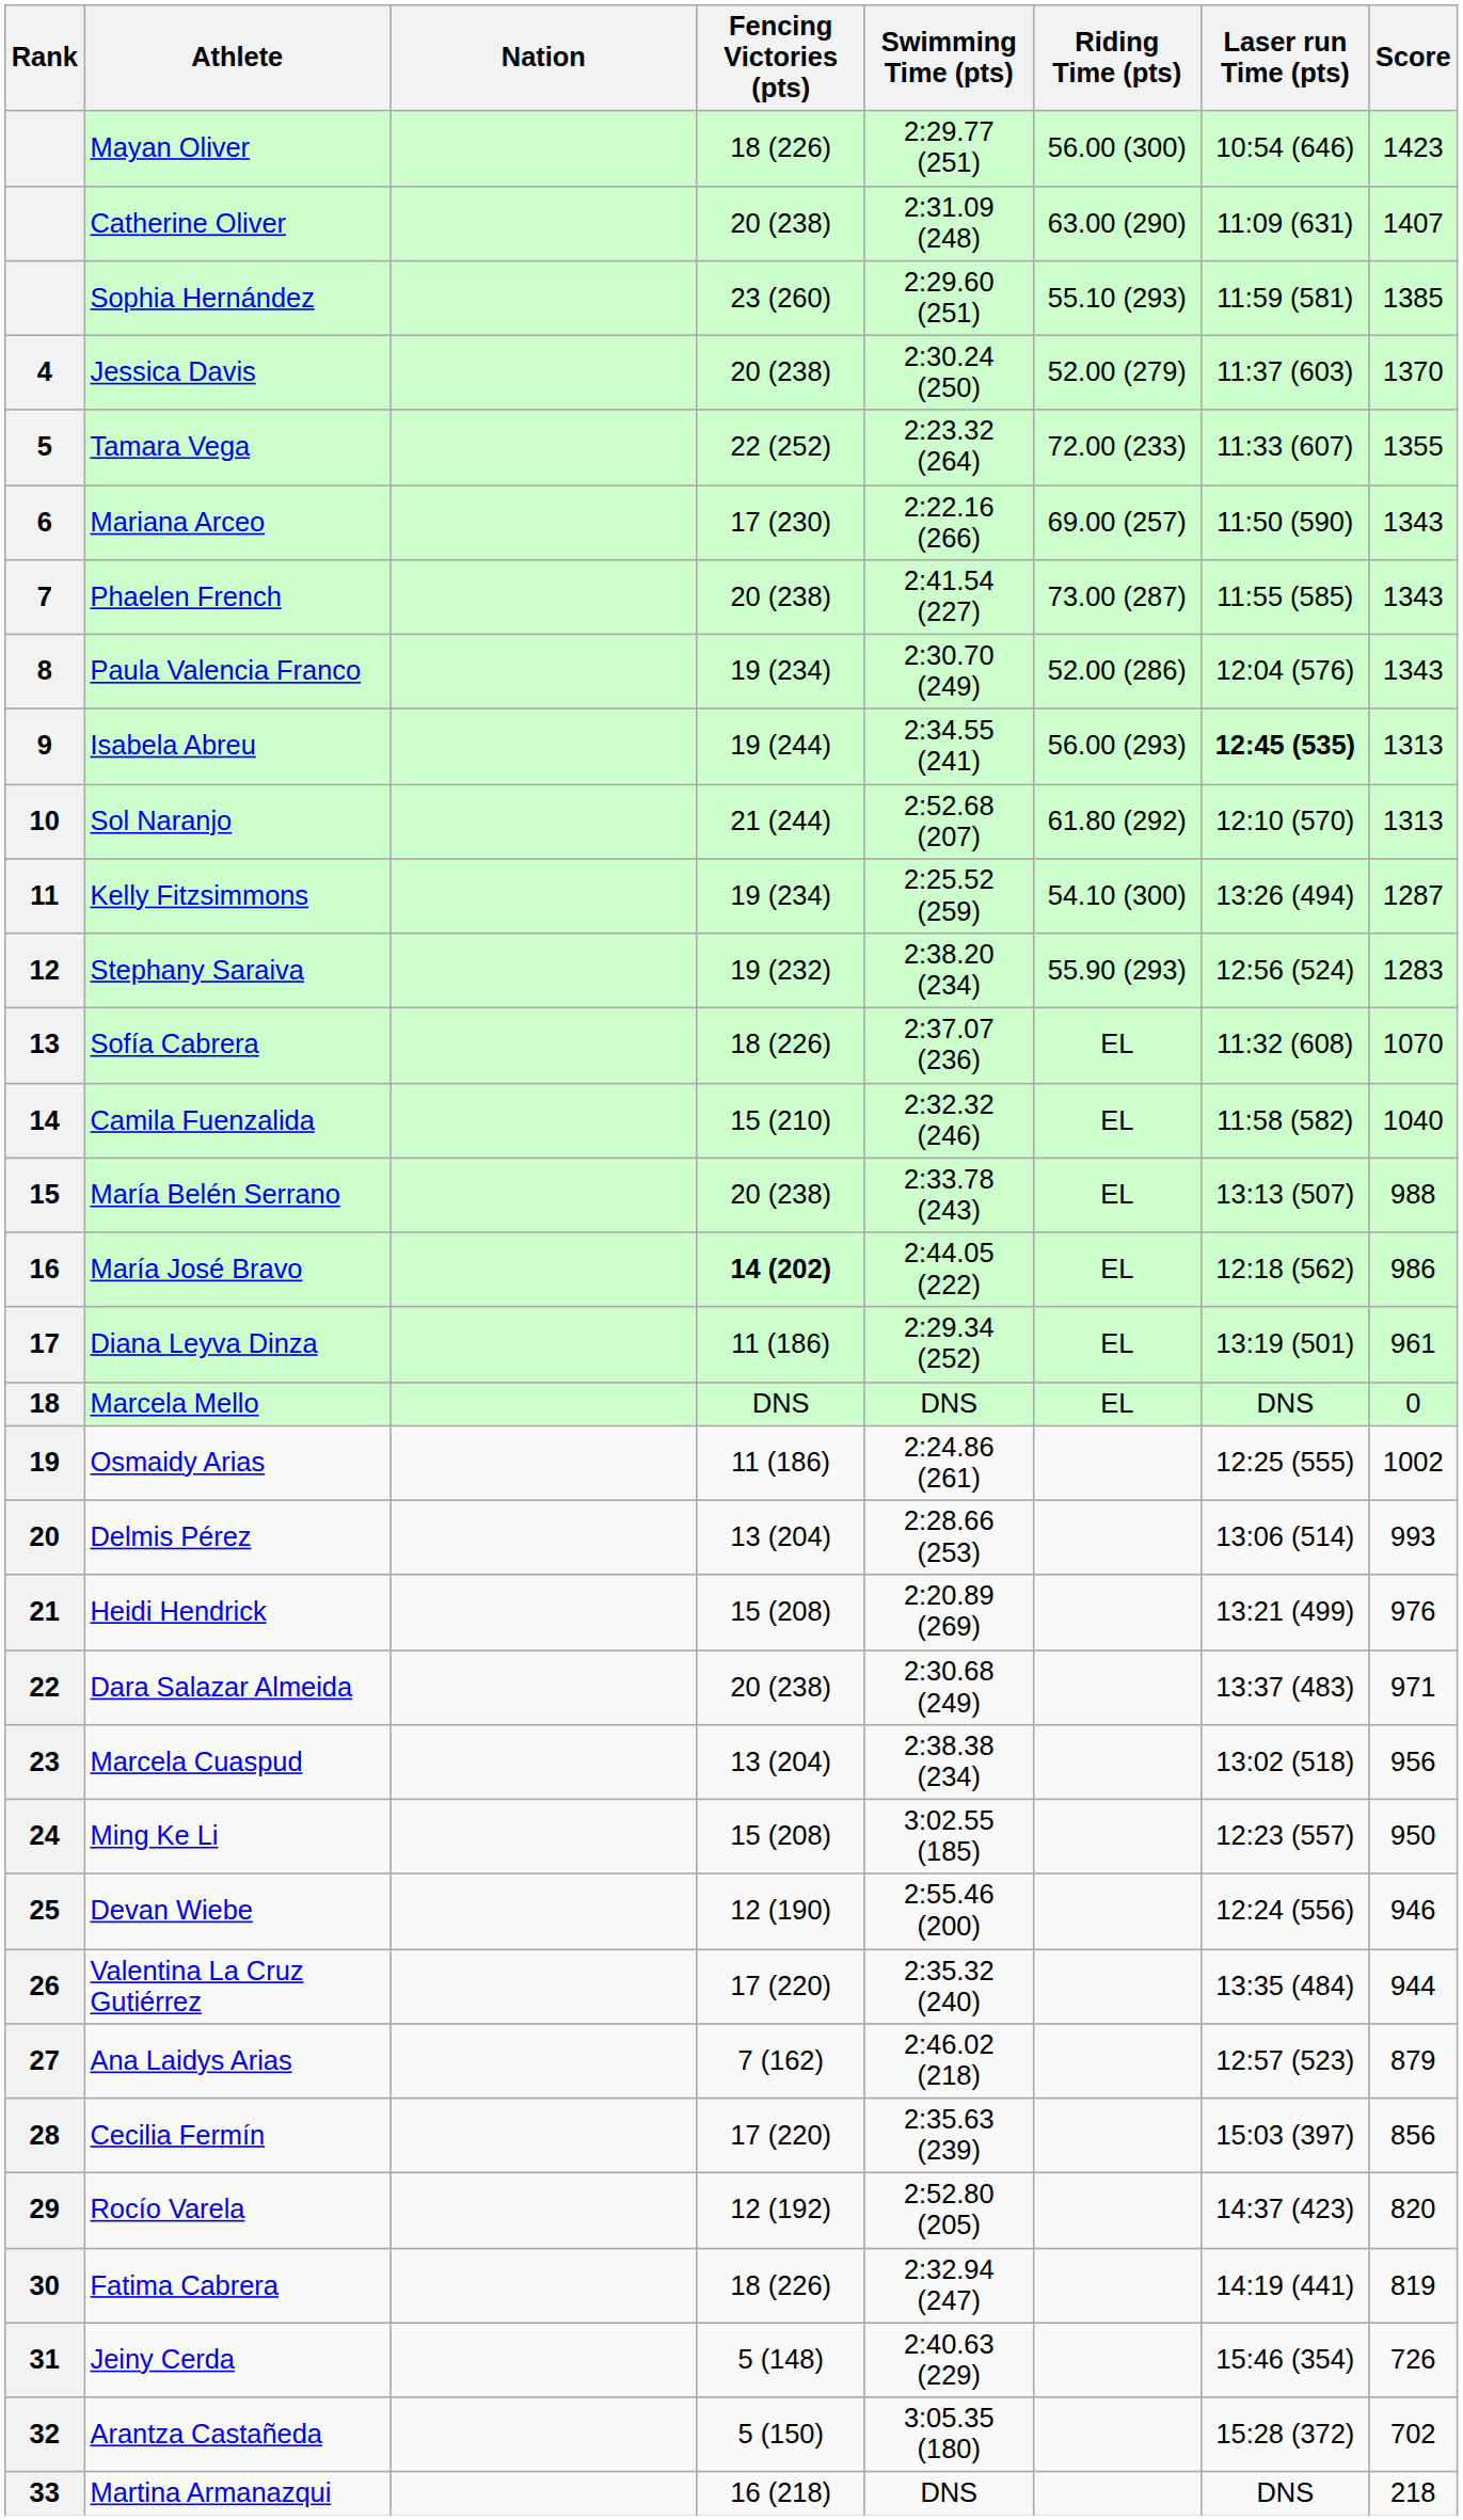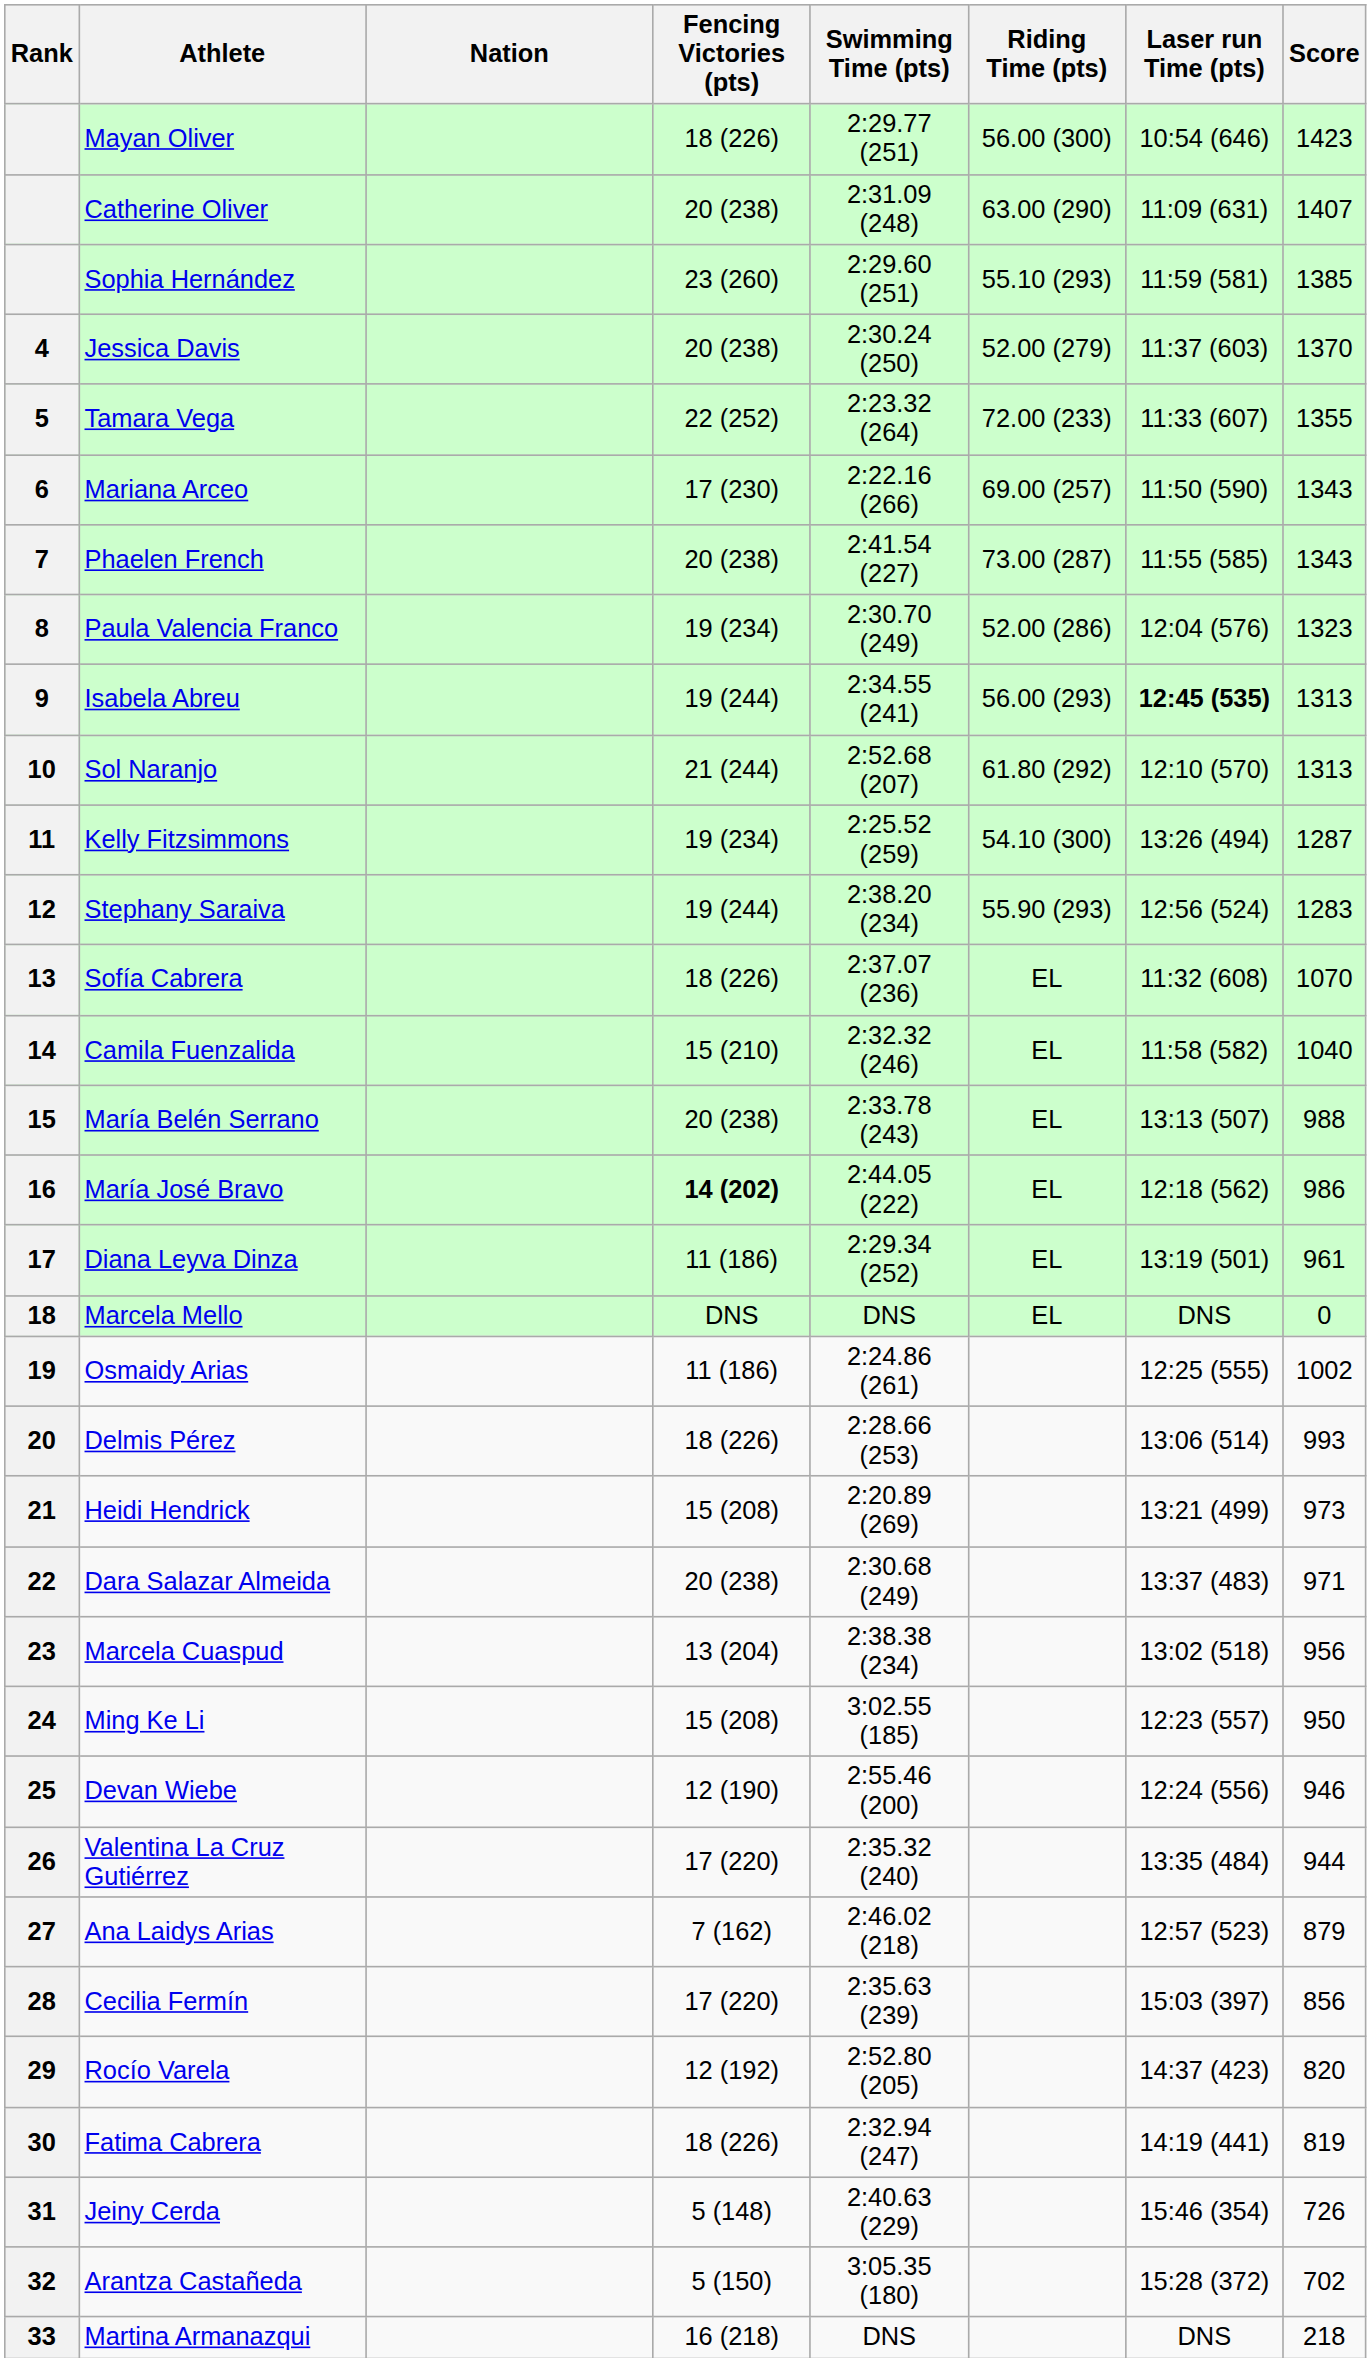 <table class="wikitable sortable" style="text-align:center; font-size:98%;">
 <tr>
 <th width=30>Rank</th>
 <th width=170>Athlete</th>
 <th width=170>Nation</th>
 <th width=90>Fencing <br>Victories (pts)</th>
 <th width=90>Swimming <br>Time (pts)</th>
 <th width=90>Riding <br>Time (pts)</th>
 <th width=90>Laser run<br>Time (pts)</th>
 <th>Score</th>
 </tr>
 <tr bgcolor="#ccffcc">
 <th></th>
 <td align=left><a href='#'>Mayan Oliver</a></td>
 <td align=left></td>
 <td>18 (226)</td>
 <td>2:29.77 (251)</td>
 <td>56.00 (300)</td>
 <td>10:54 (646)</td>
 <td>1423</td>
 </tr>
 <tr bgcolor="#ccffcc">
 <th></th>
 <td align=left><a href='#'>Catherine Oliver</a></td>
 <td align=left></td>
 <td>20 (238)</td>
 <td>2:31.09 (248)</td>
 <td>63.00 (290)</td>
 <td>11:09 (631)</td>
 <td>1407</td>
 </tr>
 <tr bgcolor="#ccffcc">
 <th></th>
 <td align=left><a href='#'>Sophia Hernández</a></td>
 <td align=left></td>
 <td>23 (260)</td>
 <td>2:29.60 (251)</td>
 <td>55.10 (293)</td>
 <td>11:59 (581)</td>
 <td>1385</td>
 </tr>
 <tr bgcolor="#ccffcc">
 <th>4</th>
 <td align=left><a href='#'>Jessica Davis</a></td>
 <td align=left></td>
 <td>20 (238)</td>
 <td>2:30.24 (250)</td>
 <td>52.00 (279)</td>
 <td>11:37 (603)</td>
 <td>1370</td>
 </tr>
 <tr bgcolor="#ccffcc">
 <th>5</th>
 <td align=left><a href='#'>Tamara Vega</a></td>
 <td align=left></td>
 <td>22 (252)</td>
 <td>2:23.32 (264)</td>
 <td>72.00 (233)</td>
 <td>11:33 (607)</td>
 <td>1355</td>
 </tr>
 <tr bgcolor="#ccffcc">
 <th>6</th>
 <td align=left><a href='#'>Mariana Arceo</a></td>
 <td align=left></td>
 <td>17 (230)</td>
 <td>2:22.16 (266)</td>
 <td>69.00 (257)</td>
 <td>11:50 (590)</td>
 <td>1343</td>
 </tr>
 <tr bgcolor="#ccffcc">
 <th>7</th>
 <td align=left><a href='#'>Phaelen French</a></td>
 <td align=left></td>
 <td>20 (238)</td>
 <td>2:41.54 (227)</td>
 <td>73.00 (287)</td>
 <td>11:55 (585)</td>
 <td>1343</td>
 </tr>
 <tr bgcolor="#ccffcc">
 <th>8</th>
 <td align=left><a href='#'>Paula Valencia Franco</a></td>
 <td align=left></td>
 <td>19 (234)</td>
 <td>2:30.70 (249)</td>
 <td>52.00 (286)</td>
 <td>12:04 (576)</td>
-<td>1343</td>
+<td>1323</td>
 </tr>
 <tr bgcolor="#ccffcc">
 <th>9</th>
 <td align=left><a href='#'>Isabela Abreu</a></td>
 <td align=left></td>
 <td>19 (244)</td>
 <td>2:34.55 (241)</td>
 <td>56.00 (293)</td>
 <td><strong>12:45 (535)</strong></td>
 <td>1313</td>
 </tr>
 <tr bgcolor="#ccffcc">
 <th>10</th>
 <td align=left><a href='#'>Sol Naranjo</a></td>
 <td align=left></td>
 <td>21 (244)</td>
 <td>2:52.68 (207)</td>
 <td>61.80 (292)</td>
 <td>12:10 (570)</td>
 <td>1313</td>
 </tr>
 <tr bgcolor="#ccffcc">
 <th>11</th>
 <td align=left><a href='#'>Kelly Fitzsimmons</a></td>
 <td align=left></td>
 <td>19 (234)</td>
 <td>2:25.52 (259)</td>
 <td>54.10 (300)</td>
 <td>13:26 (494)</td>
 <td>1287</td>
 </tr>
 <tr bgcolor="#ccffcc">
 <th>12</th>
 <td align=left><a href='#'>Stephany Saraiva</a></td>
 <td align=left></td>
-<td>19 (232)</td>
+<td>19 (244)</td>
 <td>2:38.20 (234)</td>
 <td>55.90 (293)</td>
 <td>12:56 (524)</td>
 <td>1283</td>
 </tr>
 <tr bgcolor="#ccffcc">
 <th>13</th>
 <td align=left><a href='#'>Sofía Cabrera</a></td>
 <td align=left></td>
 <td>18 (226)</td>
 <td>2:37.07 (236)</td>
 <td>EL</td>
 <td>11:32 (608)</td>
 <td>1070</td>
 </tr>
 <tr bgcolor="#ccffcc">
 <th>14</th>
 <td align=left><a href='#'>Camila Fuenzalida</a></td>
 <td align=left></td>
 <td>15 (210)</td>
 <td>2:32.32 (246)</td>
 <td>EL</td>
 <td>11:58 (582)</td>
 <td>1040</td>
 </tr>
 <tr bgcolor="#ccffcc">
 <th>15</th>
 <td align=left><a href='#'>María Belén Serrano</a></td>
 <td align=left></td>
 <td>20 (238)</td>
 <td>2:33.78 (243)</td>
 <td>EL</td>
 <td>13:13 (507)</td>
 <td>988</td>
 </tr>
 <tr bgcolor="#ccffcc">
 <th>16</th>
 <td align=left><a href='#'>María José Bravo</a></td>
 <td align=left></td>
 <td><strong>14 (202)</strong></td>
 <td>2:44.05 (222)</td>
 <td>EL</td>
 <td>12:18 (562)</td>
 <td>986</td>
 </tr>
 <tr bgcolor="#ccffcc">
 <th>17</th>
 <td align=left><a href='#'>Diana Leyva Dinza</a></td>
 <td align=left></td>
 <td>11 (186)</td>
 <td>2:29.34 (252)</td>
 <td>EL</td>
 <td>13:19 (501)</td>
 <td>961</td>
 </tr>
 <tr bgcolor="#ccffcc">
 <th>18</th>
 <td align=left><a href='#'>Marcela Mello</a></td>
 <td align=left></td>
 <td>DNS</td>
 <td>DNS</td>
 <td>EL</td>
 <td>DNS</td>
 <td>0</td>
 </tr>
 <tr>
 <th>19</th>
 <td align=left><a href='#'>Osmaidy Arias</a></td>
 <td align=left></td>
 <td>11 (186)</td>
 <td>2:24.86 (261)</td>
 <td></td>
 <td>12:25 (555)</td>
 <td>1002</td>
 </tr>
 <tr>
 <th>20</th>
 <td align=left><a href='#'>Delmis Pérez</a></td>
 <td align=left></td>
-<td>13 (204)</td>
+<td>18 (226)</td>
 <td>2:28.66 (253)</td>
 <td></td>
 <td>13:06 (514)</td>
 <td>993</td>
 </tr>
 <tr>
 <th>21</th>
 <td align=left><a href='#'>Heidi Hendrick</a></td>
 <td align=left></td>
 <td>15 (208)</td>
 <td>2:20.89 (269)</td>
 <td></td>
 <td>13:21 (499)</td>
-<td>976</td>
+<td>973</td>
 </tr>
 <tr>
 <th>22</th>
 <td align=left><a href='#'>Dara Salazar Almeida</a></td>
 <td align=left></td>
 <td>20 (238)</td>
 <td>2:30.68 (249)</td>
 <td></td>
 <td>13:37 (483)</td>
 <td>971</td>
 </tr>
 <tr>
 <th>23</th>
 <td align=left><a href='#'>Marcela Cuaspud</a></td>
 <td align=left></td>
 <td>13 (204)</td>
 <td>2:38.38 (234)</td>
 <td></td>
 <td>13:02 (518)</td>
 <td>956</td>
 </tr>
 <tr>
 <th>24</th>
 <td align=left><a href='#'>Ming Ke Li</a></td>
 <td align=left></td>
 <td>15 (208)</td>
 <td>3:02.55 (185)</td>
 <td></td>
 <td>12:23 (557)</td>
 <td>950</td>
 </tr>
 <tr>
 <th>25</th>
 <td align=left><a href='#'>Devan Wiebe</a></td>
 <td align=left></td>
 <td>12 (190)</td>
 <td>2:55.46 (200)</td>
 <td></td>
 <td>12:24 (556)</td>
 <td>946</td>
 </tr>
 <tr>
 <th>26</th>
 <td align=left><a href='#'>Valentina La Cruz Gutiérrez</a></td>
 <td align=left></td>
 <td>17 (220)</td>
 <td>2:35.32 (240)</td>
 <td></td>
 <td>13:35 (484)</td>
 <td>944</td>
 </tr>
 <tr>
 <th>27</th>
 <td align=left><a href='#'>Ana Laidys Arias</a></td>
 <td align=left></td>
 <td>7 (162)</td>
 <td>2:46.02 (218)</td>
 <td></td>
 <td>12:57 (523)</td>
 <td>879</td>
 </tr>
 <tr>
 <th>28</th>
 <td align=left><a href='#'>Cecilia Fermín</a></td>
 <td align=left></td>
 <td>17 (220)</td>
 <td>2:35.63 (239)</td>
 <td></td>
 <td>15:03 (397)</td>
 <td>856</td>
 </tr>
 <tr>
 <th>29</th>
 <td align=left><a href='#'>Rocío Varela</a></td>
 <td align=left></td>
 <td>12 (192)</td>
 <td>2:52.80 (205)</td>
 <td></td>
 <td>14:37 (423)</td>
 <td>820</td>
 </tr>
 <tr>
 <th>30</th>
 <td align=left><a href='#'>Fatima Cabrera</a></td>
 <td align=left></td>
 <td>18 (226)</td>
 <td>2:32.94 (247)</td>
 <td></td>
 <td>14:19 (441)</td>
 <td>819</td>
 </tr>
 <tr>
 <th>31</th>
 <td align=left><a href='#'>Jeiny Cerda</a></td>
 <td align=left></td>
 <td>5 (148)</td>
 <td>2:40.63 (229)</td>
 <td></td>
 <td>15:46 (354)</td>
 <td>726</td>
 </tr>
 <tr>
 <th>32</th>
 <td align=left><a href='#'>Arantza Castañeda</a></td>
 <td align=left></td>
 <td>5 (150)</td>
 <td>3:05.35 (180)</td>
 <td></td>
 <td>15:28 (372)</td>
 <td>702</td>
 </tr>
 <tr>
 <th>33</th>
 <td align=left><a href='#'>Martina Armanazqui</a></td>
 <td align=left></td>
 <td>16 (218)</td>
 <td>DNS</td>
 <td></td>
 <td>DNS</td>
 <td>218</td>
 </tr>
 <tr>
 </tr>
 </table>
